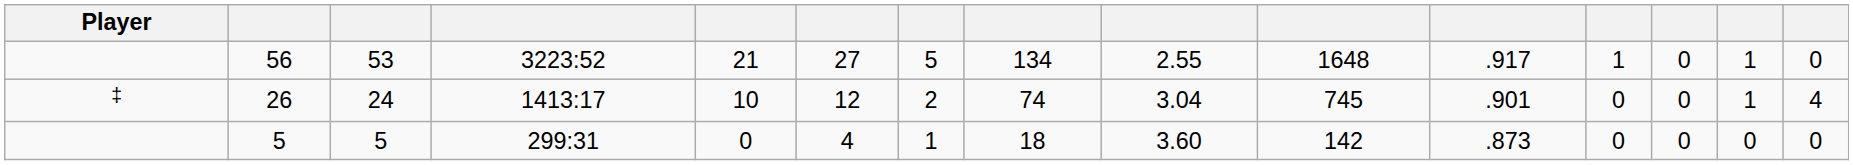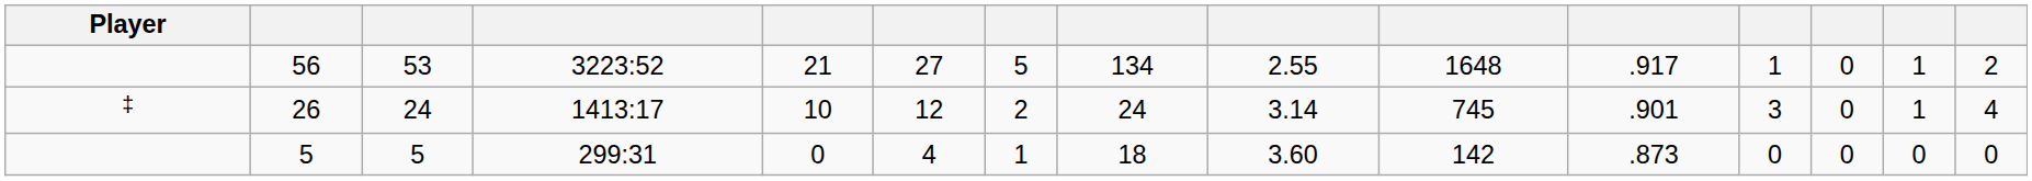 <table class="wikitable sortable" style="width:100%; text-align:center;">
 <tr>
 <th>Player</th>
 <th></th>
 <th></th>
 <th></th>
 <th></th>
 <th></th>
 <th></th>
 <th></th>
 <th></th>
 <th></th>
 <th></th>
 <th></th>
 <th></th>
 <th></th>
 <th></th>
 </tr>
 <tr>
 <td></td>
 <td>56</td>
 <td>53</td>
 <td>3223:52</td>
 <td>21</td>
 <td>27</td>
 <td>5</td>
 <td>134</td>
 <td>2.55</td>
 <td>1648</td>
 <td>.917</td>
 <td>1</td>
 <td>0</td>
 <td>1</td>
-<td>0</td>
+<td>2</td>
 </tr>
 <tr>
 <td><sup>‡</sup></td>
 <td>26</td>
 <td>24</td>
 <td>1413:17</td>
 <td>10</td>
 <td>12</td>
 <td>2</td>
-<td>74</td>
-<td>3.04</td>
+<td>24</td>
+<td>3.14</td>
 <td>745</td>
 <td>.901</td>
-<td>0</td>
+<td>3</td>
 <td>0</td>
 <td>1</td>
 <td>4</td>
 </tr>
 <tr>
 <td></td>
 <td>5</td>
 <td>5</td>
 <td>299:31</td>
 <td>0</td>
 <td>4</td>
 <td>1</td>
 <td>18</td>
 <td>3.60</td>
 <td>142</td>
 <td>.873</td>
 <td>0</td>
 <td>0</td>
 <td>0</td>
 <td>0</td>
 </tr>
 </table>
